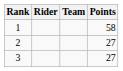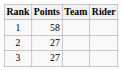 <table class="wikitable">
 <tr>
 <th scope="col">Rank</th>
+<th scope="col">Points</th>
+<th scope="col">Team</th>
 <th scope="col">Rider</th>
-<th scope="col">Team</th>
-<th scope="col">Points</th>
 </tr>
 <tr>
 <td style="text-align:center;">1</td>
+<td style="text-align:right;">58</td>
 <td></td>
 <td></td>
-<td style="text-align:right;">58</td>
 </tr>
 <tr>
 <td style="text-align:center;">2</td>
+<td style="text-align:right;">27</td>
 <td></td>
 <td></td>
-<td style="text-align:right;">27</td>
 </tr>
 <tr>
 <td style="text-align:center;">3</td>
+<td style="text-align:right;">27</td>
 <td></td>
 <td></td>
-<td style="text-align:right;">27</td>
 </tr>
 </table>
